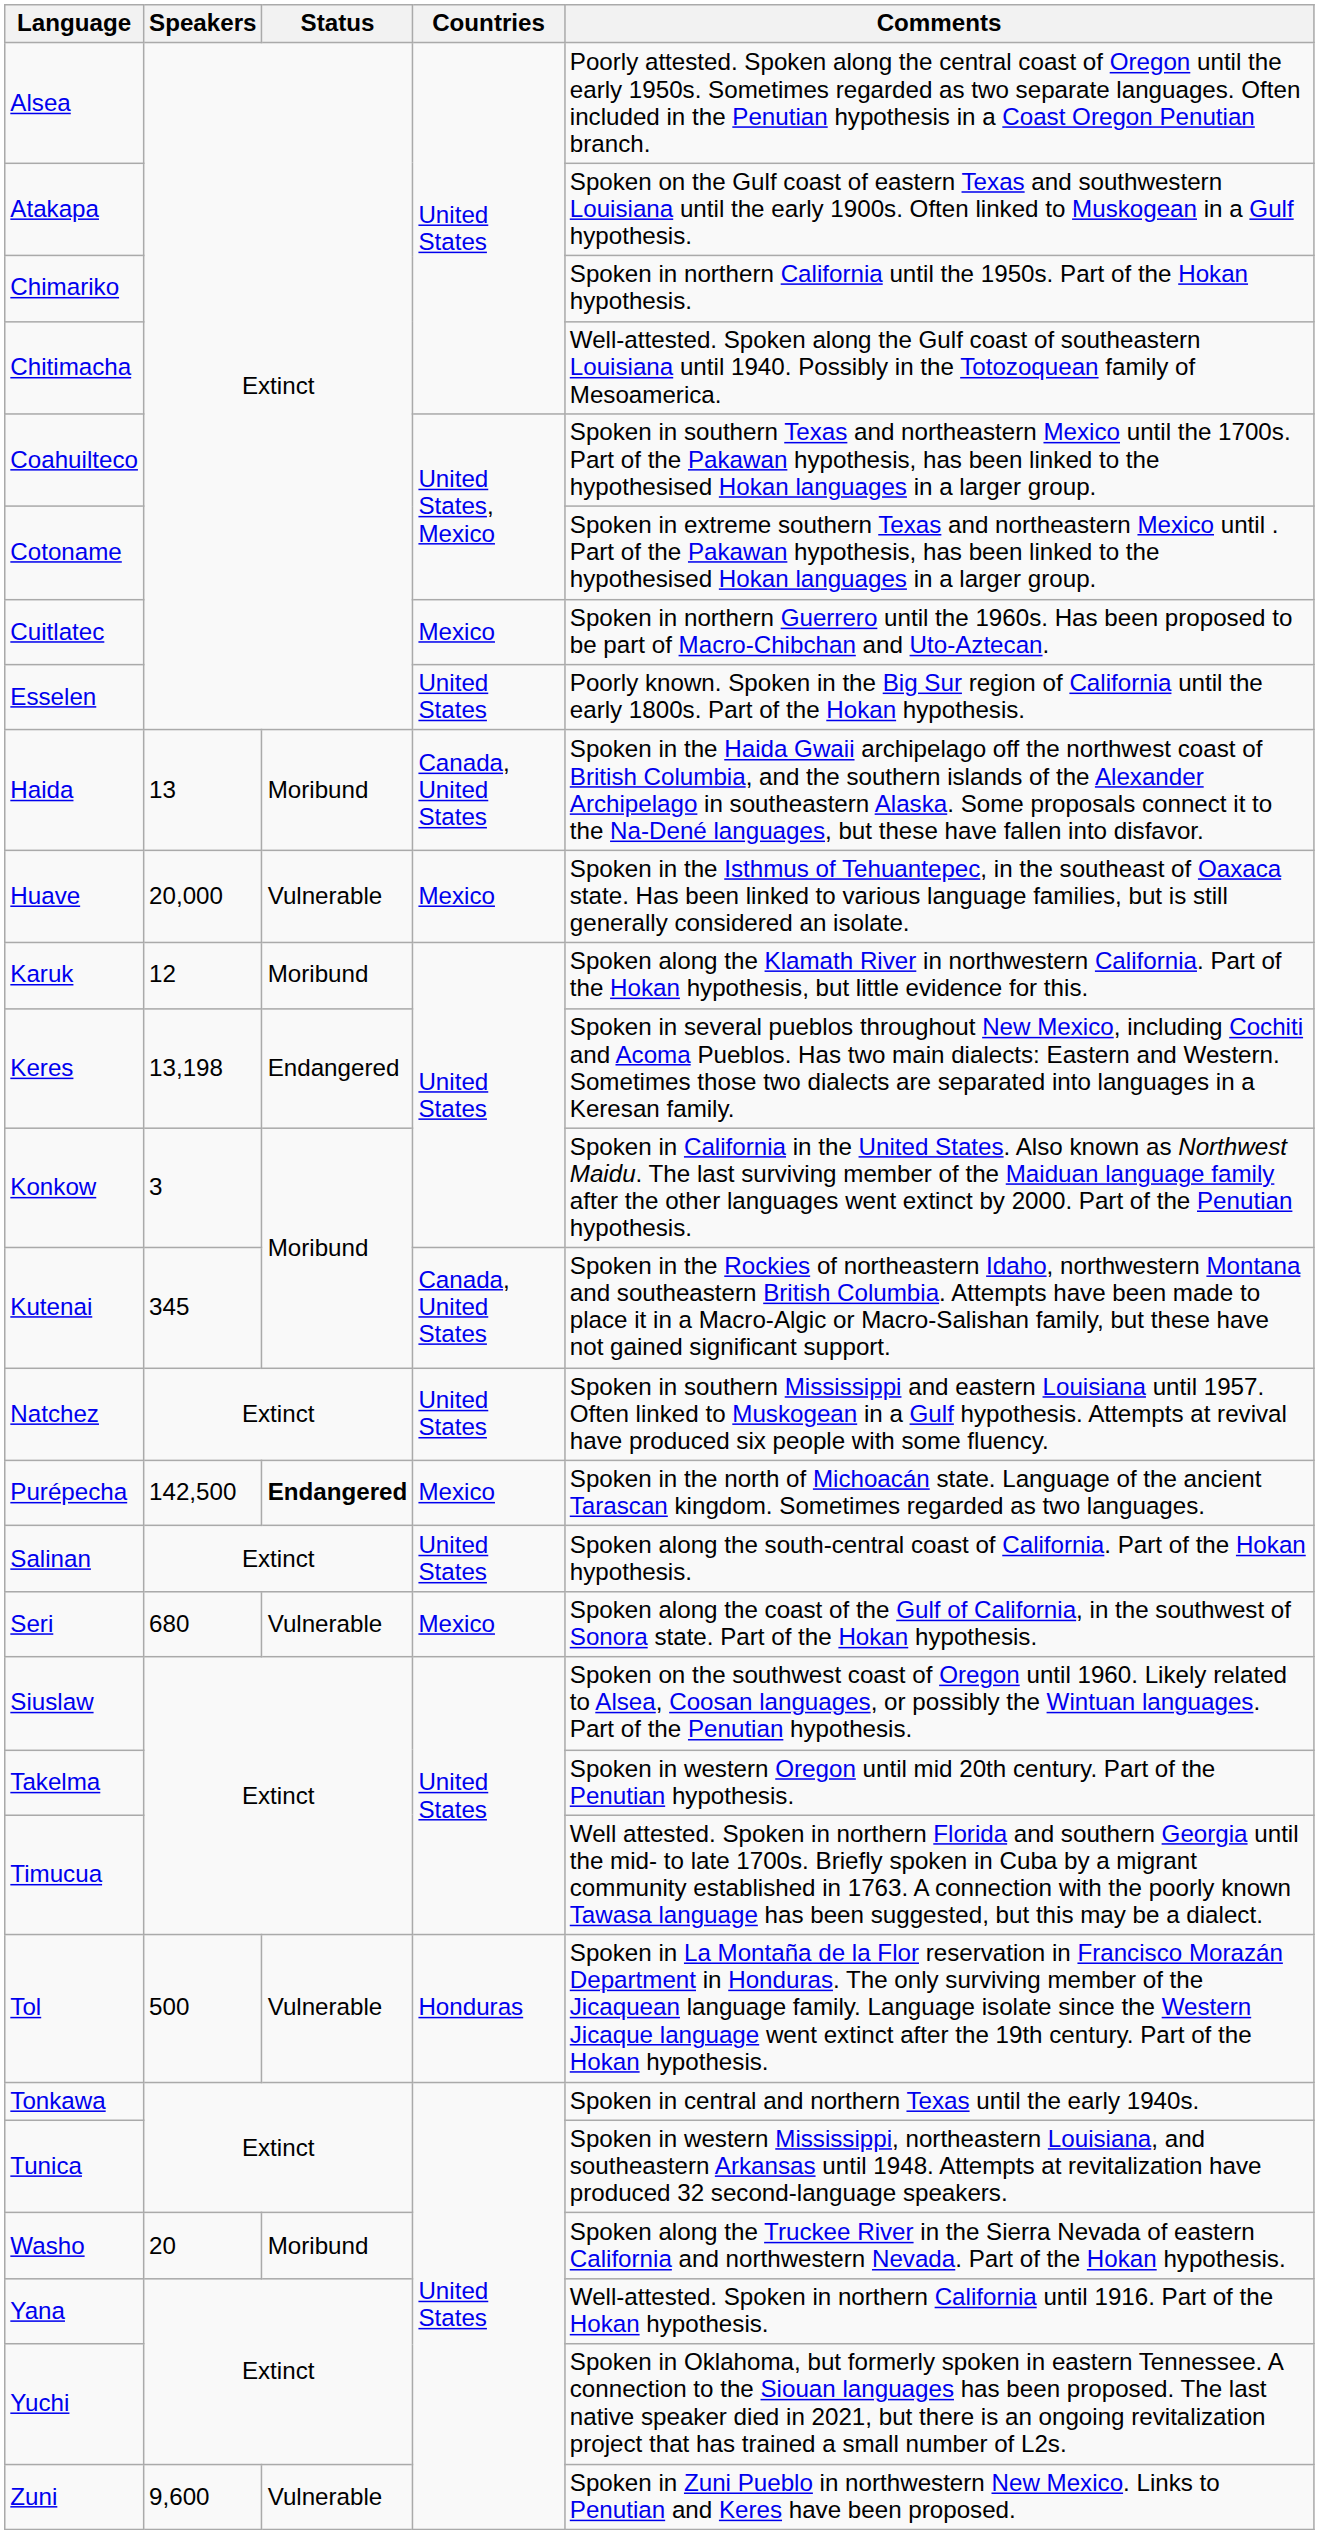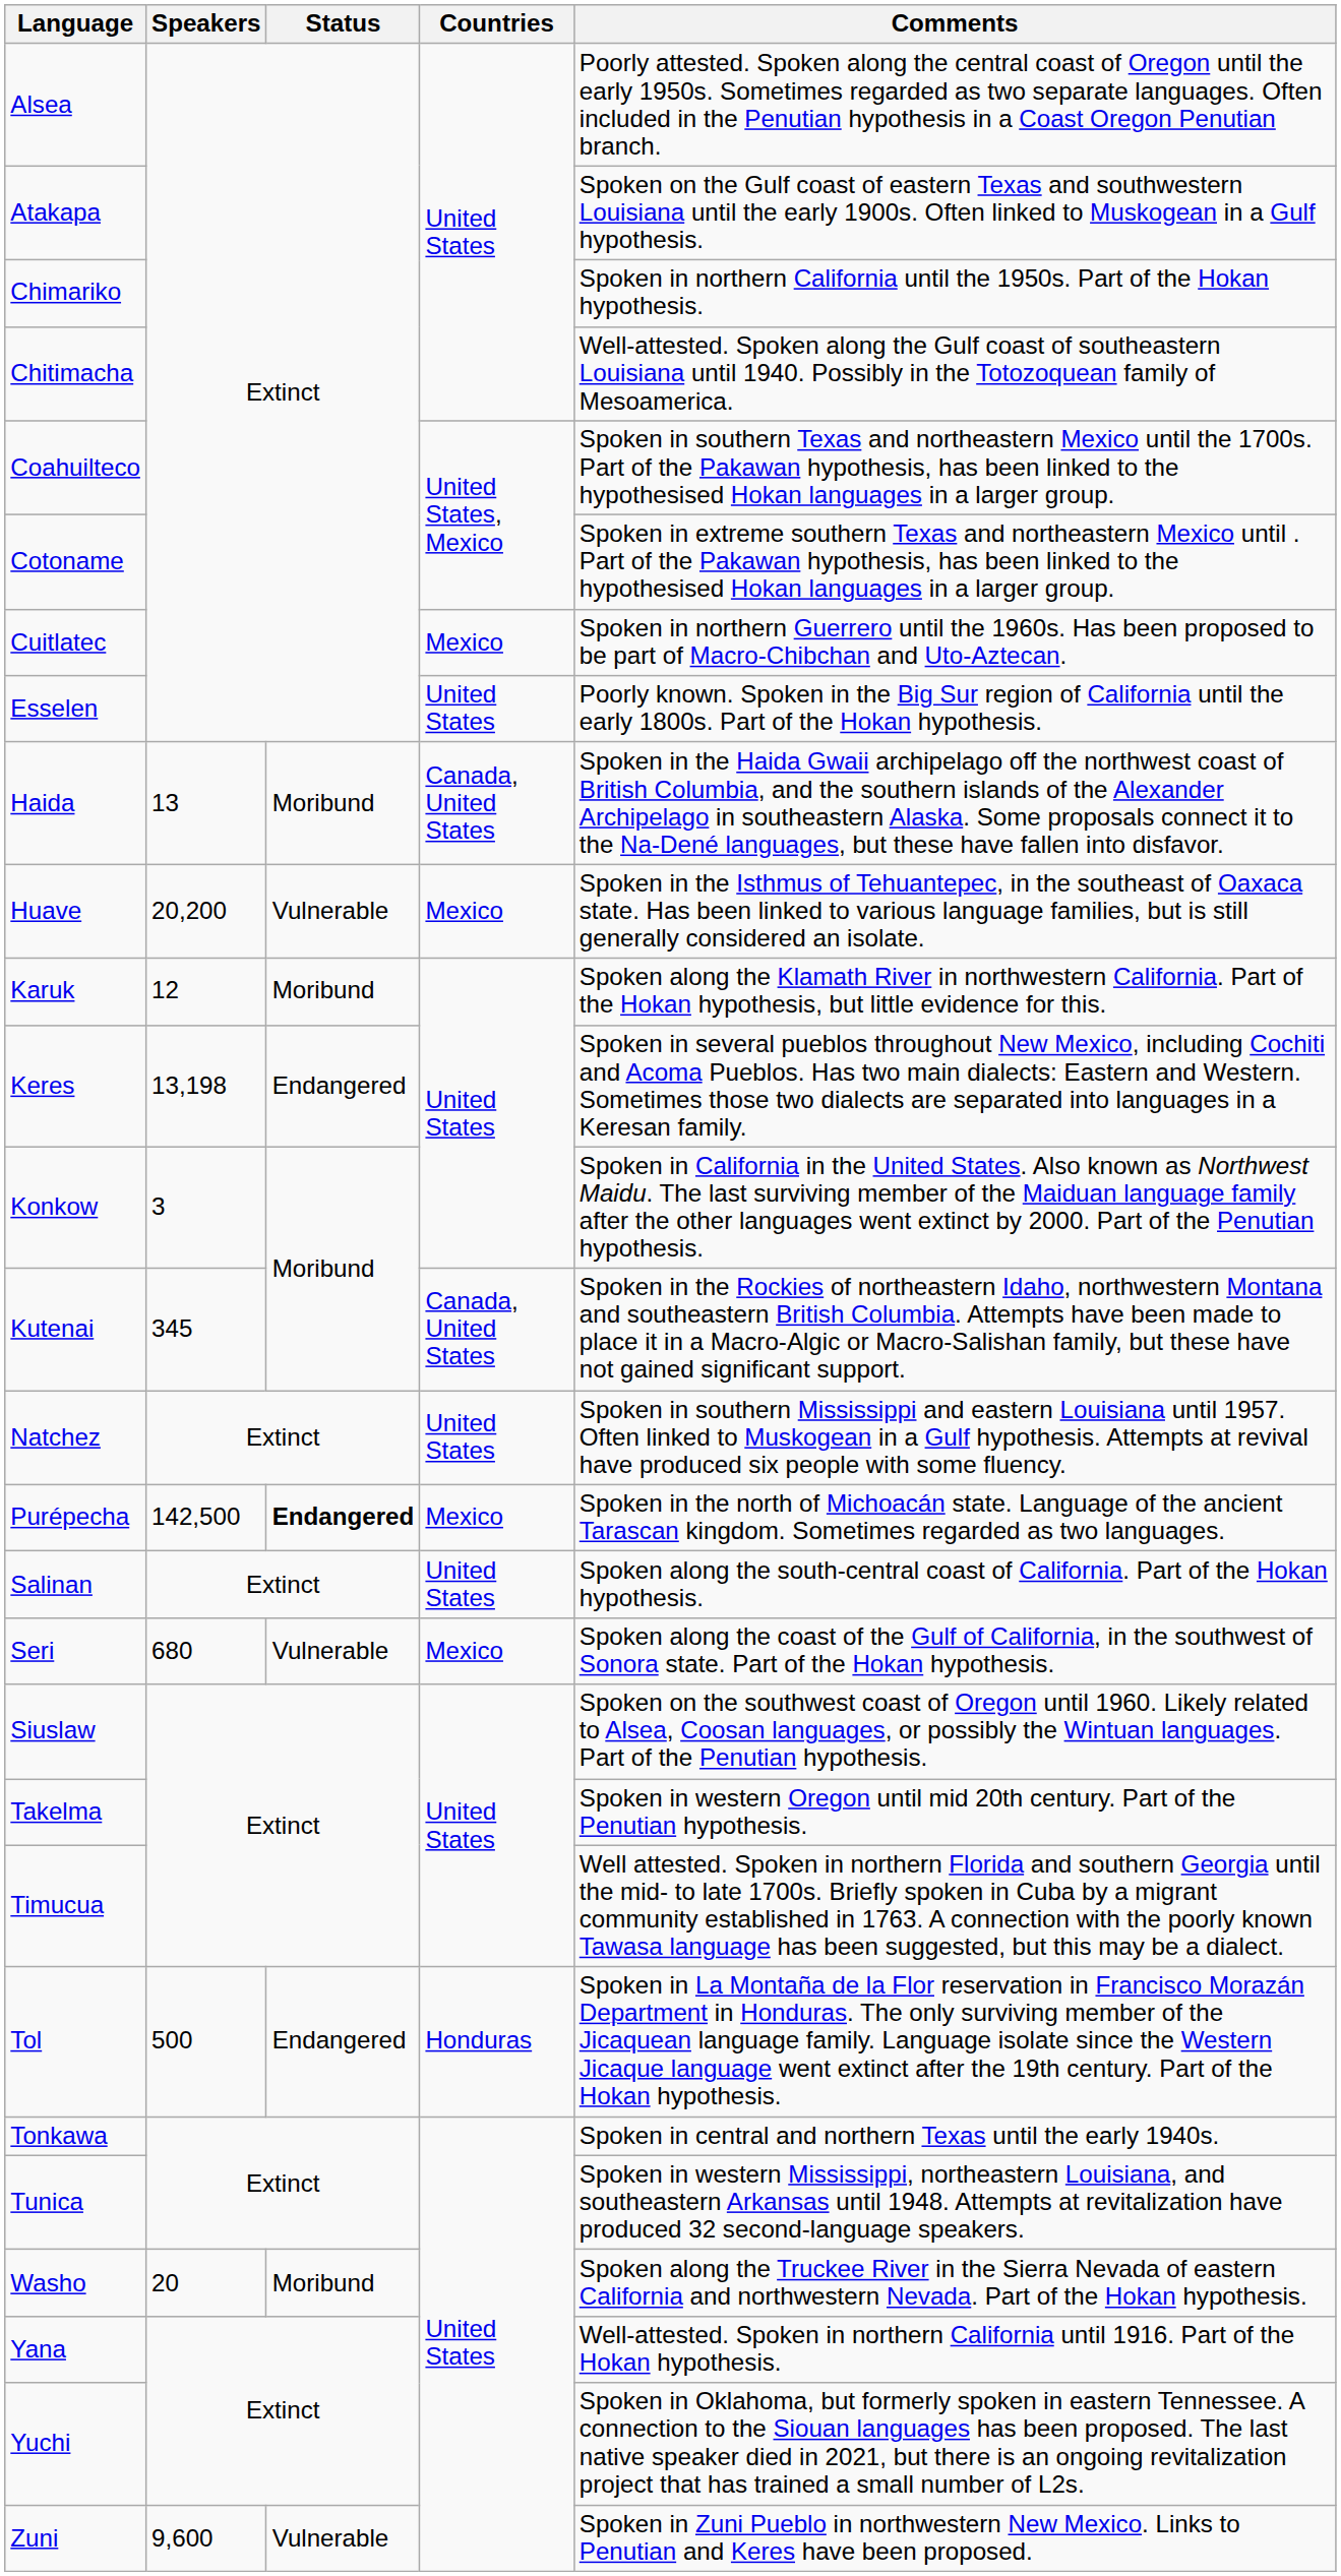 <table class="wikitable sortable" RULES="ALL">
 <tr>
 <th>Language</th>
 <th data-sort-type=number>Speakers</th>
 <th>Status</th>
 <th>Countries</th>
 <th>Comments</th>
 </tr>
 <tr>
 <td><a href='#'>Alsea</a></td>
 <td style="text-align: center;" colspan="2" rowspan="8">Extinct</td>
 <td rowspan="4"><a href='#'>United States</a></td>
 <td>Poorly attested. Spoken along the central coast of <a href='#'>Oregon</a> until the early 1950s. Sometimes regarded as two separate languages. Often included in the <a href='#'>Penutian</a> hypothesis in a <a href='#'>Coast Oregon Penutian</a> branch.</td>
 </tr>
 <tr>
 <td><a href='#'>Atakapa</a></td>
 <td>Spoken on the Gulf coast of eastern <a href='#'>Texas</a> and southwestern <a href='#'>Louisiana</a> until the early 1900s. Often linked to <a href='#'>Muskogean</a> in a <a href='#'>Gulf</a> hypothesis.</td>
 </tr>
 <tr>
 <td><a href='#'>Chimariko</a></td>
 <td>Spoken in northern <a href='#'>California</a> until the 1950s. Part of the <a href='#'>Hokan</a> hypothesis.</td>
 </tr>
 <tr>
 <td><a href='#'>Chitimacha</a></td>
 <td>Well-attested. Spoken along the Gulf coast of southeastern <a href='#'>Louisiana</a> until 1940. Possibly in the <a href='#'>Totozoquean</a> family of Mesoamerica.</td>
 </tr>
 <tr>
 <td><a href='#'>Coahuilteco</a></td>
 <td rowspan="2"><a href='#'>United States</a>, <a href='#'>Mexico</a></td>
 <td>Spoken in southern <a href='#'>Texas</a> and northeastern <a href='#'>Mexico</a> until the 1700s. Part of the <a href='#'>Pakawan</a> hypothesis, has been linked to the hypothesised <a href='#'>Hokan languages</a> in a larger group.</td>
 </tr>
 <tr>
 <td><a href='#'>Cotoname</a></td>
 <td>Spoken in extreme southern <a href='#'>Texas</a> and northeastern <a href='#'>Mexico</a> until . Part of the <a href='#'>Pakawan</a> hypothesis, has been linked to the hypothesised <a href='#'>Hokan languages</a> in a larger group.</td>
 </tr>
 <tr>
 <td><a href='#'>Cuitlatec</a></td>
 <td><a href='#'>Mexico</a></td>
 <td>Spoken in northern <a href='#'>Guerrero</a> until the 1960s. Has been proposed to be part of <a href='#'>Macro-Chibchan</a> and <a href='#'>Uto-Aztecan</a>.</td>
 </tr>
 <tr>
 <td><a href='#'>Esselen</a></td>
 <td><a href='#'>United States</a></td>
 <td>Poorly known. Spoken in the <a href='#'>Big Sur</a> region of <a href='#'>California</a> until the early 1800s. Part of the <a href='#'>Hokan</a> hypothesis.</td>
 </tr>
 <tr>
 <td><a href='#'>Haida</a></td>
 <td>13</td>
 <td data-sort-value=4>Moribund</td>
 <td><a href='#'>Canada</a>, <a href='#'>United States</a></td>
 <td>Spoken in the <a href='#'>Haida Gwaii</a> archipelago off the northwest coast of <a href='#'>British Columbia</a>, and the southern islands of the <a href='#'>Alexander Archipelago</a> in southeastern <a href='#'>Alaska</a>. Some proposals connect it to the <a href='#'>Na-Dené languages</a>, but these have fallen into disfavor.</td>
 </tr>
 <tr>
 <td><a href='#'>Huave</a></td>
-<td>20,000</td>
+<td>20,200</td>
 <td data-sort-value=3>Vulnerable</td>
 <td><a href='#'>Mexico</a></td>
 <td>Spoken in the <a href='#'>Isthmus of Tehuantepec</a>, in the southeast of <a href='#'>Oaxaca</a> state. Has been linked to various language families, but is still generally considered an isolate.</td>
 </tr>
 <tr>
 <td><a href='#'>Karuk</a></td>
 <td>12</td>
 <td data-sort-value=4>Moribund</td>
 <td rowspan="3"><a href='#'>United States</a></td>
 <td>Spoken along the <a href='#'>Klamath River</a> in northwestern <a href='#'>California</a>. Part of the <a href='#'>Hokan</a> hypothesis, but little evidence for this.</td>
 </tr>
 <tr>
 <td><a href='#'>Keres</a></td>
 <td>13,198</td>
 <td data-sort-value=3>Endangered</td>
 <td>Spoken in several pueblos throughout <a href='#'>New Mexico</a>, including <a href='#'>Cochiti</a> and <a href='#'>Acoma</a> Pueblos. Has two main dialects: Eastern and Western. Sometimes those two dialects are separated into languages in a Keresan family.</td>
 </tr>
 <tr>
 <td><a href='#'>Konkow</a></td>
 <td>3</td>
 <td data-sort-value=4 rowspan="2">Moribund</td>
 <td>Spoken in <a href='#'>California</a> in the <a href='#'>United States</a>. Also known as <em>Northwest Maidu</em>. The last surviving member of the <a href='#'>Maiduan language family</a> after the other languages went extinct by 2000. Part of the <a href='#'>Penutian</a> hypothesis.</td>
 </tr>
 <tr>
 <td><a href='#'>Kutenai</a></td>
 <td>345</td>
 <td><a href='#'>Canada</a>, <a href='#'>United States</a></td>
 <td>Spoken in the <a href='#'>Rockies</a> of northeastern <a href='#'>Idaho</a>, northwestern <a href='#'>Montana</a> and southeastern <a href='#'>British Columbia</a>. Attempts have been made to place it in a Macro-Algic or Macro-Salishan family, but these have not gained significant support.</td>
 </tr>
 <tr>
 <td><a href='#'>Natchez</a></td>
 <td style="text-align: center;" colspan="2">Extinct</td>
 <td><a href='#'>United States</a></td>
 <td>Spoken in southern <a href='#'>Mississippi</a> and eastern <a href='#'>Louisiana</a> until 1957. Often linked to <a href='#'>Muskogean</a> in a <a href='#'>Gulf</a> hypothesis. Attempts at revival have produced six people with some fluency.</td>
 </tr>
 <tr>
 <td><a href='#'>Purépecha</a></td>
 <td>142,500</td>
 <td data-sort-value=3><strong>Endangered</strong></td>
 <td><a href='#'>Mexico</a></td>
 <td>Spoken in the north of <a href='#'>Michoacán</a> state. Language of the ancient <a href='#'>Tarascan</a> kingdom. Sometimes regarded as two languages.</td>
 </tr>
 <tr>
 <td><a href='#'>Salinan</a></td>
 <td style="text-align: center;" colspan="2">Extinct</td>
 <td><a href='#'>United States</a></td>
 <td>Spoken along the south-central coast of <a href='#'>California</a>. Part of the <a href='#'>Hokan</a> hypothesis.</td>
 </tr>
 <tr>
 <td><a href='#'>Seri</a></td>
 <td>680</td>
 <td data-sort-value=2>Vulnerable</td>
 <td><a href='#'>Mexico</a></td>
 <td>Spoken along the coast of the <a href='#'>Gulf of California</a>, in the southwest of <a href='#'>Sonora</a> state. Part of the <a href='#'>Hokan</a> hypothesis.</td>
 </tr>
 <tr>
 <td><a href='#'>Siuslaw</a></td>
 <td style="text-align: center;" colspan="2" rowspan="3">Extinct</td>
 <td rowspan="3"><a href='#'>United States</a></td>
 <td>Spoken on the southwest coast of <a href='#'>Oregon</a> until 1960. Likely related to <a href='#'>Alsea</a>, <a href='#'>Coosan languages</a>, or possibly the <a href='#'>Wintuan languages</a>. Part of the <a href='#'>Penutian</a> hypothesis.</td>
 </tr>
 <tr>
 <td><a href='#'>Takelma</a></td>
 <td>Spoken in western <a href='#'>Oregon</a> until mid 20th century.  Part of the <a href='#'>Penutian</a> hypothesis.</td>
 </tr>
 <tr>
 <td><a href='#'>Timucua</a></td>
 <td>Well attested. Spoken in northern <a href='#'>Florida</a> and southern <a href='#'>Georgia</a> until the mid- to late 1700s. Briefly spoken in Cuba by a migrant community established in 1763. A connection with the poorly known <a href='#'>Tawasa language</a> has been suggested, but this may be a dialect.</td>
 </tr>
 <tr>
 <td><a href='#'>Tol</a></td>
 <td>500</td>
-<td data-sort-value=2>Vulnerable</td>
+<td data-sort-value=3>Endangered</td>
 <td><a href='#'>Honduras</a></td>
 <td>Spoken in <a href='#'>La Montaña de la Flor</a> reservation in <a href='#'>Francisco Morazán Department</a> in <a href='#'>Honduras</a>. The only surviving member of the <a href='#'>Jicaquean</a> language family. Language isolate since the <a href='#'>Western Jicaque language</a> went extinct after the 19th century. Part of the <a href='#'>Hokan</a> hypothesis.</td>
 </tr>
 <tr>
 <td><a href='#'>Tonkawa</a></td>
 <td style="text-align: center;" colspan="2" rowspan="2">Extinct</td>
 <td rowspan="6"><a href='#'>United States</a></td>
 <td>Spoken in central and northern <a href='#'>Texas</a> until the early 1940s.</td>
 </tr>
 <tr>
 <td><a href='#'>Tunica</a></td>
 <td>Spoken in western <a href='#'>Mississippi</a>, northeastern <a href='#'>Louisiana</a>, and southeastern <a href='#'>Arkansas</a> until 1948. Attempts at revitalization have produced 32 second-language speakers.</td>
 </tr>
 <tr>
 <td><a href='#'>Washo</a></td>
 <td>20</td>
 <td data-sort-value=4>Moribund</td>
 <td>Spoken along the <a href='#'>Truckee River</a> in the Sierra Nevada of eastern <a href='#'>California</a> and northwestern <a href='#'>Nevada</a>. Part of the <a href='#'>Hokan</a> hypothesis.</td>
 </tr>
 <tr>
 <td><a href='#'>Yana</a></td>
 <td style="text-align: center;" rowspan="2" colspan="2">Extinct</td>
 <td>Well-attested. Spoken in northern <a href='#'>California</a> until 1916. Part of the <a href='#'>Hokan</a> hypothesis.</td>
 </tr>
 <tr>
 <td><a href='#'>Yuchi</a></td>
 <td>Spoken in Oklahoma, but formerly spoken in eastern Tennessee. A connection to the <a href='#'>Siouan languages</a> has been proposed. The last native speaker died in 2021, but there is an ongoing revitalization project that has trained a small number of L2s.</td>
 </tr>
 <tr>
 <td><a href='#'>Zuni</a></td>
 <td>9,600</td>
 <td data-sort-value=2>Vulnerable</td>
 <td>Spoken in <a href='#'>Zuni Pueblo</a> in northwestern <a href='#'>New Mexico</a>. Links to <a href='#'>Penutian</a> and <a href='#'>Keres</a> have been proposed.</td>
 </tr>
 </table>
